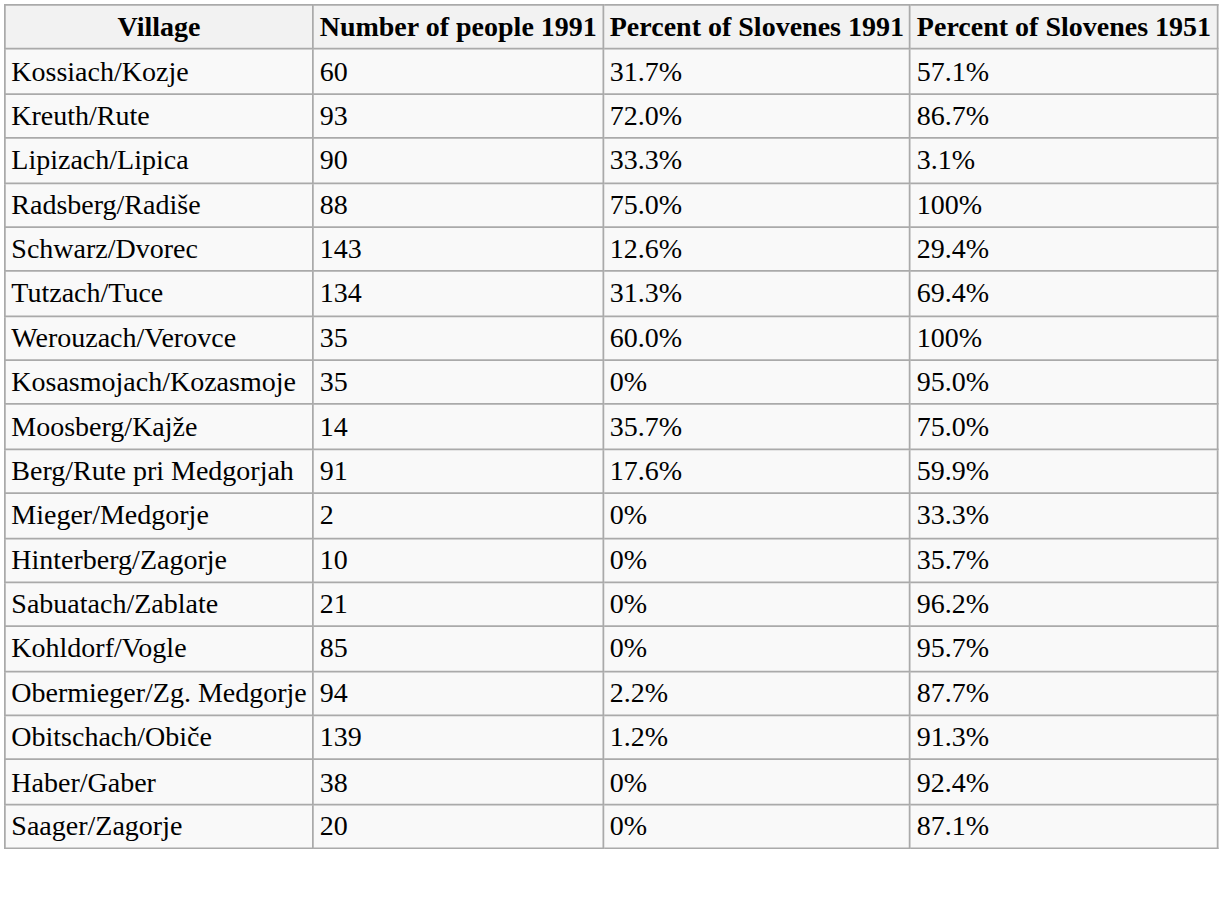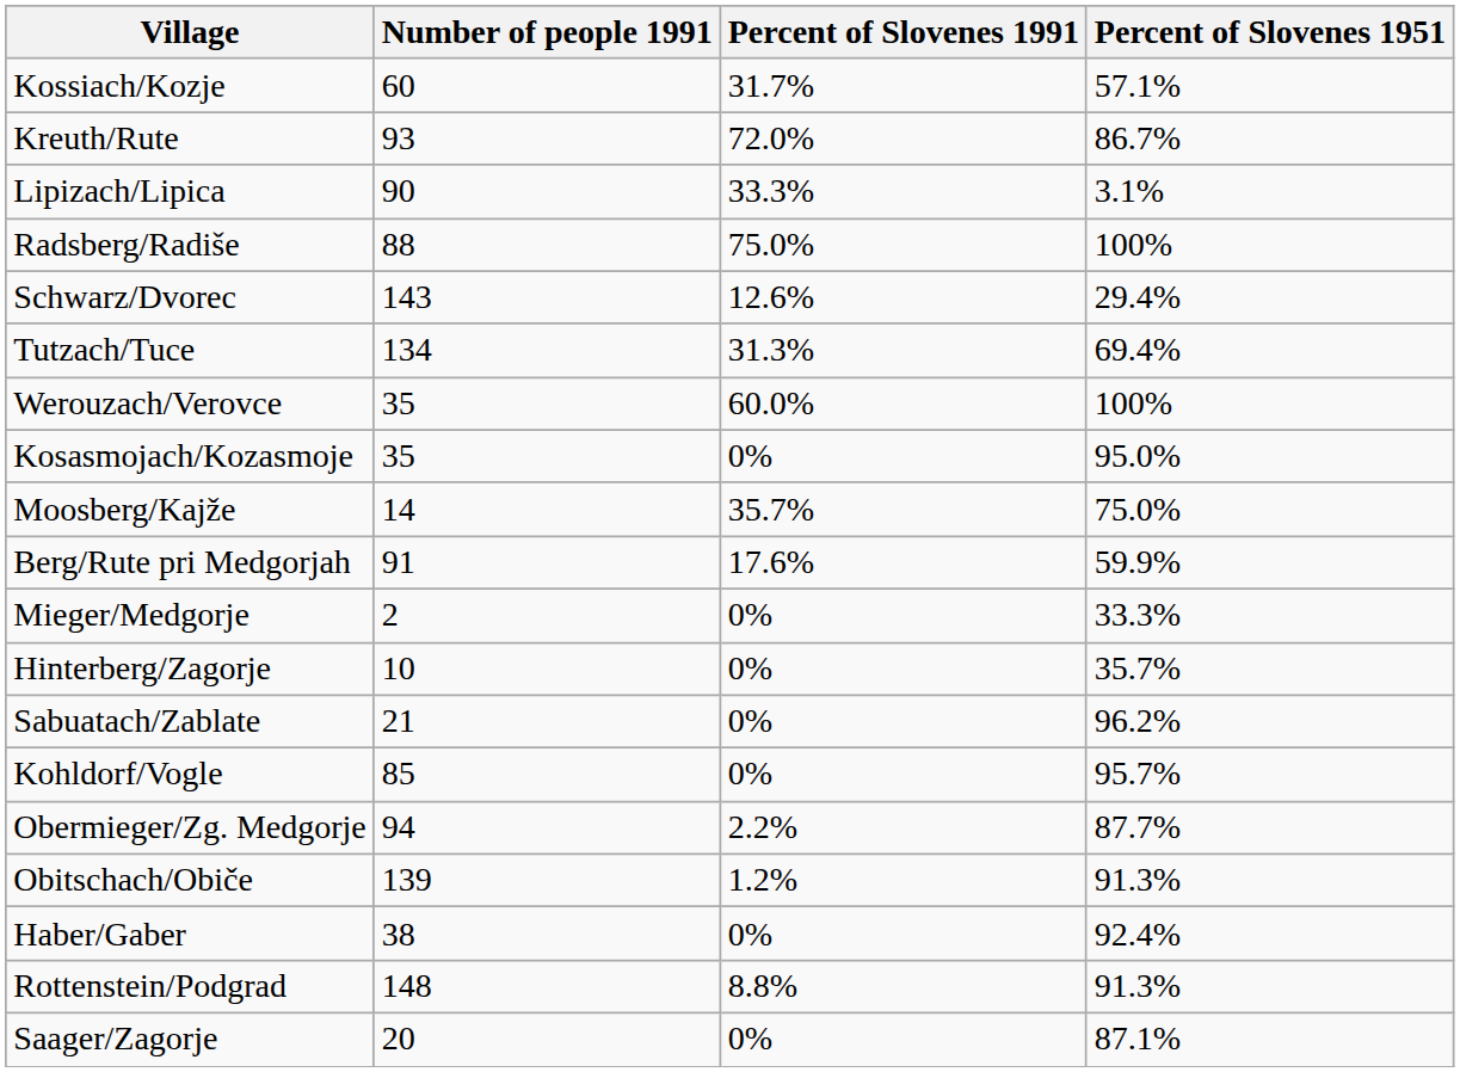 <table class="wikitable">
 <tr>
 <th>Village</th>
 <th>Number of people 1991</th>
 <th>Percent of Slovenes 1991</th>
 <th>Percent of Slovenes  1951</th>
 </tr>
 <tr>
 <td>Kossiach/Kozje</td>
 <td>60</td>
 <td>31.7%</td>
 <td>57.1%</td>
 </tr>
 <tr>
 <td>Kreuth/Rute</td>
 <td>93</td>
 <td>72.0%</td>
 <td>86.7%</td>
 </tr>
 <tr>
 <td>Lipizach/Lipica</td>
 <td>90</td>
 <td>33.3%</td>
 <td>3.1%</td>
 </tr>
 <tr>
 <td>Radsberg/Radiše</td>
 <td>88</td>
 <td>75.0%</td>
 <td>100%</td>
 </tr>
 <tr>
 <td>Schwarz/Dvorec</td>
 <td>143</td>
 <td>12.6%</td>
 <td>29.4%</td>
 </tr>
 <tr>
 <td>Tutzach/Tuce</td>
 <td>134</td>
 <td>31.3%</td>
 <td>69.4%</td>
 </tr>
 <tr>
 <td>Werouzach/Verovce</td>
 <td>35</td>
 <td>60.0%</td>
 <td>100%</td>
 </tr>
 <tr>
 <td>Kosasmojach/Kozasmoje</td>
 <td>35</td>
 <td>0%</td>
 <td>95.0%</td>
 </tr>
 <tr>
 <td>Moosberg/Kajže</td>
 <td>14</td>
 <td>35.7%</td>
 <td>75.0%</td>
 </tr>
 <tr>
 <td>Berg/Rute pri Medgorjah</td>
 <td>91</td>
 <td>17.6%</td>
 <td>59.9%</td>
 </tr>
 <tr>
 <td>Mieger/Medgorje</td>
 <td>2</td>
 <td>0%</td>
 <td>33.3%</td>
 </tr>
 <tr>
 <td>Hinterberg/Zagorje</td>
 <td>10</td>
 <td>0%</td>
 <td>35.7%</td>
 </tr>
 <tr>
 <td>Sabuatach/Zablate</td>
 <td>21</td>
 <td>0%</td>
 <td>96.2%</td>
 </tr>
 <tr>
 <td>Kohldorf/Vogle</td>
 <td>85</td>
 <td>0%</td>
 <td>95.7%</td>
 </tr>
 <tr>
 <td>Obermieger/Zg. Medgorje</td>
 <td>94</td>
 <td>2.2%</td>
 <td>87.7%</td>
 </tr>
 <tr>
 <td>Obitschach/Običe</td>
 <td>139</td>
 <td>1.2%</td>
 <td>91.3%</td>
 </tr>
 <tr>
 <td>Haber/Gaber</td>
 <td>38</td>
 <td>0%</td>
 <td>92.4%</td>
 </tr>
 <tr>
+<td>Rottenstein/Podgrad</td>
+<td>148</td>
+<td>8.8%</td>
+<td>91.3%</td>
+</tr>
+<tr>
 <td>Saager/Zagorje</td>
 <td>20</td>
 <td>0%</td>
 <td>87.1%</td>
 </tr>
 </table>
